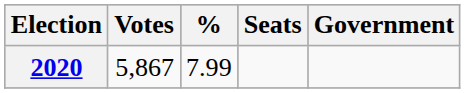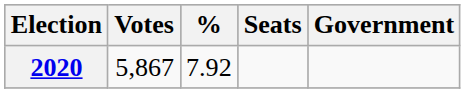 <table class="wikitable" style="text-align: right;">
 <tr>
 <th>Election</th>
 <th>Votes</th>
 <th>%</th>
 <th>Seats</th>
 <th>Government</th>
 </tr>
 <tr>
 <th><a href='#'>2020</a></th>
 <td>5,867</td>
-<td>7.99</td>
+<td>7.92</td>
 <td></td>
 <td></td>
 </tr>
 </table>
